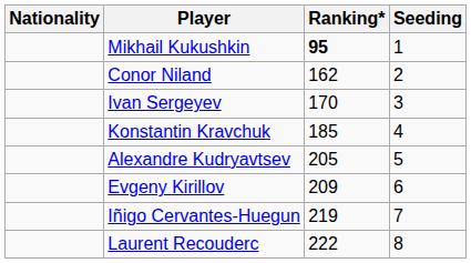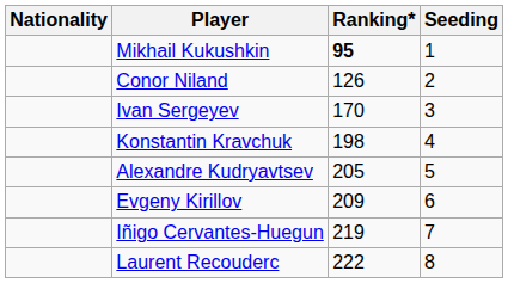 <table class="wikitable" border="1">
 <tr>
 <th>Nationality</th>
 <th>Player</th>
 <th>Ranking*</th>
 <th>Seeding</th>
 </tr>
 <tr>
 <td></td>
 <td><a href='#'>Mikhail Kukushkin</a></td>
 <td><strong>95</strong></td>
 <td>1</td>
 </tr>
 <tr>
 <td></td>
 <td><a href='#'>Conor Niland</a></td>
-<td>162</td>
+<td>126</td>
 <td>2</td>
 </tr>
 <tr>
 <td></td>
 <td><a href='#'>Ivan Sergeyev</a></td>
 <td>170</td>
 <td>3</td>
 </tr>
 <tr>
 <td></td>
 <td><a href='#'>Konstantin Kravchuk</a></td>
-<td>185</td>
+<td>198</td>
 <td>4</td>
 </tr>
 <tr>
 <td></td>
 <td><a href='#'>Alexandre Kudryavtsev</a></td>
 <td>205</td>
 <td>5</td>
 </tr>
 <tr>
 <td></td>
 <td><a href='#'>Evgeny Kirillov</a></td>
 <td>209</td>
 <td>6</td>
 </tr>
 <tr>
 <td></td>
 <td><a href='#'>Iñigo Cervantes-Huegun</a></td>
 <td>219</td>
 <td>7</td>
 </tr>
 <tr>
 <td></td>
 <td><a href='#'>Laurent Recouderc</a></td>
 <td>222</td>
 <td>8</td>
 </tr>
 </table>
